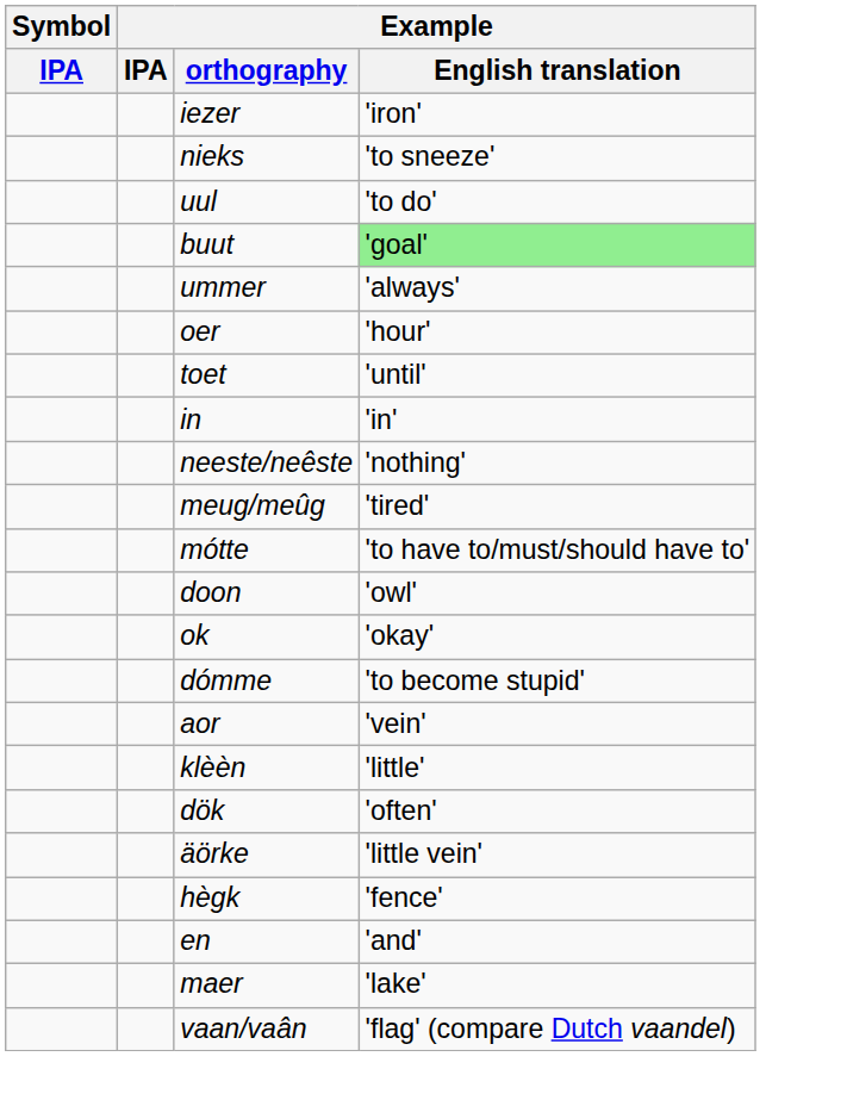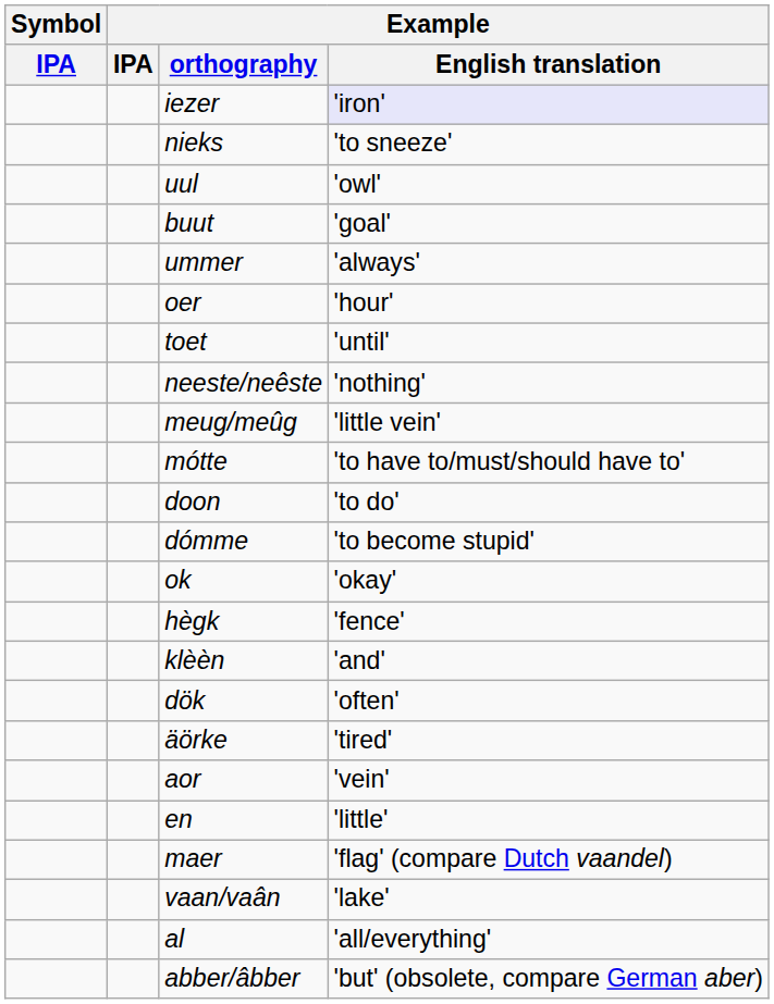 <table class="wikitable">
 <tr>
 <th align=center><strong>Symbol</strong></th>
 <th colspan=3 align=center><strong>Example</strong></th>
 </tr>
 <tr>
 <th><a href='#'>IPA</a></th>
 <th>IPA</th>
 <th><a href='#'>orthography</a></th>
 <th>English translation</th>
 </tr>
 <tr>
 <td></td>
 <td></td>
 <td><em>iezer</em></td>
-<td>'iron'</td>
+<td style="background: lavender;">'iron'</td>
 </tr>
 <tr>
 <td></td>
 <td></td>
 <td><em>nieks</em></td>
 <td>'to sneeze'</td>
 </tr>
 <tr>
 <td></td>
 <td></td>
 <td><em>uul</em></td>
-<td>'to do'</td>
+<td>'owl'</td>
 </tr>
 <tr>
 <td></td>
 <td></td>
 <td><em>buut</em></td>
-<td style="background: lightgreen;">'goal'</td>
+<td>'goal'</td>
 </tr>
 <tr>
 <td></td>
 <td></td>
 <td><em>ummer</em></td>
 <td>'always'</td>
 </tr>
 <tr>
 <td></td>
 <td></td>
 <td><em>oer</em></td>
 <td>'hour'</td>
 </tr>
 <tr>
 <td></td>
 <td></td>
 <td><em>toet</em></td>
 <td>'until'</td>
 </tr>
 <tr>
 <td></td>
 <td></td>
-<td><em>in</em></td>
-<td>'in'</td>
-</tr>
-<tr>
-<td></td>
-<td></td>
 <td><em>neeste/neêste</em></td>
 <td>'nothing'</td>
 </tr>
 <tr>
 <td></td>
 <td></td>
 <td><em>meug/meûg</em></td>
-<td>'tired'</td>
+<td>'little vein'</td>
 </tr>
 <tr>
 <td></td>
 <td></td>
 <td><em>mótte</em></td>
 <td>'to have to/must/should have to'</td>
 </tr>
 <tr>
 <td></td>
 <td></td>
 <td><em>doon</em></td>
-<td>'owl'</td>
+<td>'to do'</td>
+</tr>
+<tr>
+<td></td>
+<td></td>
+<td><em>dómme</em></td>
+<td>'to become stupid'</td>
 </tr>
 <tr>
 <td></td>
 <td></td>
 <td><em>ok</em></td>
 <td>'okay'</td>
 </tr>
 <tr>
 <td></td>
 <td></td>
-<td><em>dómme</em></td>
-<td>'to become stupid'</td>
-</tr>
-<tr>
-<td></td>
-<td></td>
-<td><em>aor</em></td>
-<td>'vein'</td>
+<td><em>hègk</em></td>
+<td>'fence'</td>
 </tr>
 <tr>
 <td></td>
 <td></td>
 <td><em>klèèn</em></td>
-<td>'little'</td>
+<td>'and'</td>
 </tr>
 <tr>
 <td></td>
 <td></td>
 <td><em>dök</em></td>
 <td>'often'</td>
 </tr>
 <tr>
 <td></td>
 <td></td>
 <td><em>äörke</em></td>
-<td>'little vein'</td>
+<td>'tired'</td>
 </tr>
 <tr>
 <td></td>
 <td></td>
-<td><em>hègk</em></td>
-<td>'fence'</td>
+<td><em>aor</em></td>
+<td>'vein'</td>
 </tr>
 <tr>
 <td></td>
 <td></td>
 <td><em>en</em></td>
-<td>'and'</td>
+<td>'little'</td>
 </tr>
 <tr>
 <td></td>
 <td></td>
 <td><em>maer</em></td>
+<td>'flag' (compare <a href='#'>Dutch</a> <em>vaandel</em>)</td>
+</tr>
+<tr>
+<td></td>
+<td></td>
+<td><em>vaan/vaân</em></td>
 <td>'lake'</td>
 </tr>
 <tr>
 <td></td>
 <td></td>
-<td><em>vaan/vaân</em></td>
-<td>'flag' (compare <a href='#'>Dutch</a> <em>vaandel</em>)</td>
+<td><em>al</em></td>
+<td>'all/everything'</td>
+</tr>
+<tr>
+<td></td>
+<td></td>
+<td><em>abber/âbber</em></td>
+<td>'but' (obsolete, compare <a href='#'>German</a> <em>aber</em>)</td>
 </tr>
 </table>
